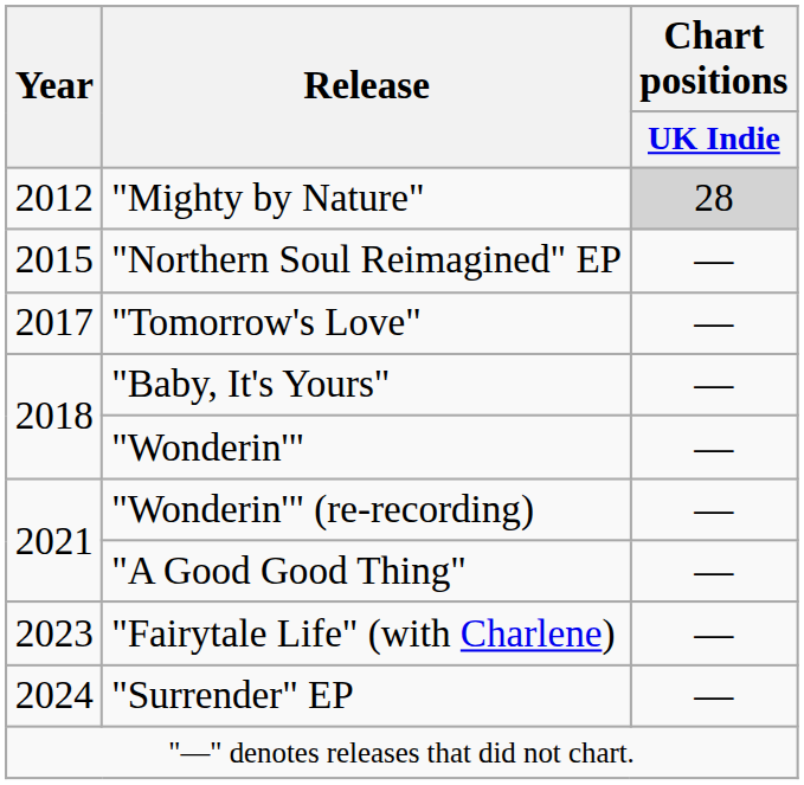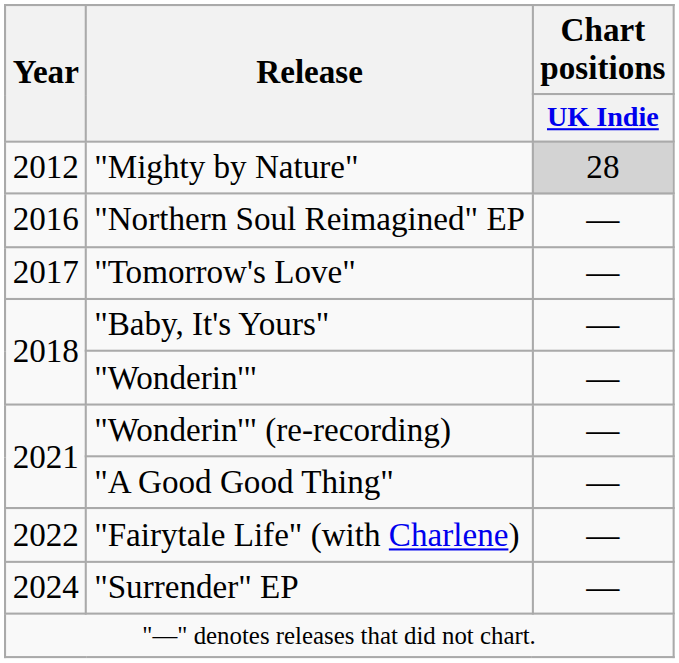 <table class="wikitable">
 <tr>
 <th align="center" rowspan="2">Year</th>
 <th align="center" rowspan="2">Release</th>
 <th align="center" colspan="3">Chart positions</th>
 </tr>
 <tr>
 <th scope="col" style="width:3em;font-size:85%;"><a href='#'>UK Indie</a><br></th>
 </tr>
 <tr>
 <td>2012</td>
 <td align="left">"Mighty by Nature"</td>
 <td align="center" style="background: lightgrey;">28</td>
 </tr>
 <tr>
-<td>2015</td>
+<td>2016</td>
 <td>"Northern Soul Reimagined" EP</td>
 <td align="center">—</td>
 </tr>
 <tr>
 <td>2017</td>
 <td>"Tomorrow's Love"</td>
 <td align="center">—</td>
 </tr>
 <tr>
 <td rowspan="2">2018</td>
 <td>"Baby, It's Yours"</td>
 <td align="center">—</td>
 </tr>
 <tr>
 <td>"Wonderin'"</td>
 <td align="center">—</td>
 </tr>
 <tr>
 <td rowspan="2">2021</td>
 <td>"Wonderin'" (re-recording)</td>
 <td align="center">—</td>
 </tr>
 <tr>
 <td>"A Good Good Thing"</td>
 <td align="center">—</td>
 </tr>
 <tr>
-<td>2023</td>
+<td>2022</td>
 <td>"Fairytale Life" (with <a href='#'>Charlene</a>)</td>
 <td align="center">—</td>
 </tr>
 <tr>
 <td>2024</td>
 <td>"Surrender" EP</td>
 <td align="center">—</td>
 </tr>
 <tr>
 <td colspan="7" style="text-align:center; font-size:9pt;">"—" denotes releases that did not chart.</td>
 </tr>
 </table>
